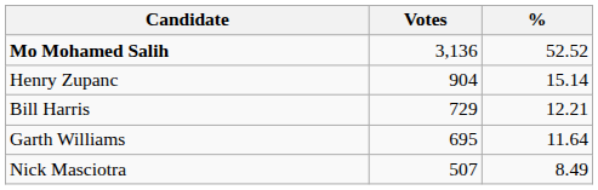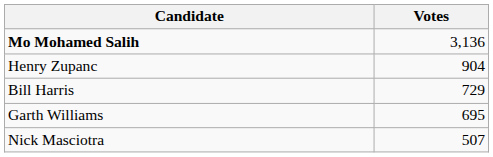 <table style="width:500px;" class="wikitable">
 <tr>
 <th align="center">Candidate</th>
 <th align="center">Votes</th>
-<th align="center">%</th>
 </tr>
 <tr>
 <td align="left"><strong>Mo Mohamed Salih</strong></td>
 <td align="right">3,136</td>
-<td align="right">52.52</td>
 </tr>
 <tr>
 <td align="left">Henry Zupanc</td>
 <td align="right">904</td>
-<td align="right">15.14</td>
 </tr>
 <tr>
 <td align="left">Bill Harris</td>
 <td align="right">729</td>
-<td align="right">12.21</td>
 </tr>
 <tr>
 <td align="left">Garth Williams</td>
 <td align="right">695</td>
-<td align="right">11.64</td>
 </tr>
 <tr>
 <td align="left">Nick Masciotra</td>
 <td align="right">507</td>
-<td align="right">8.49</td>
 </tr>
 </table>
